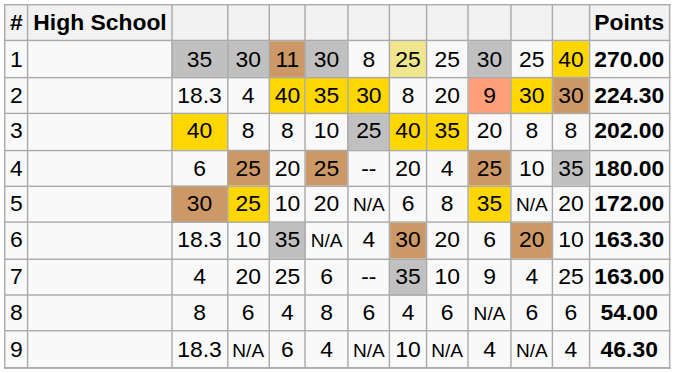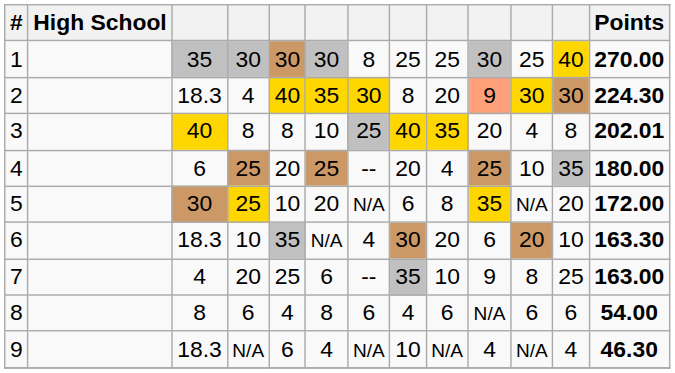 <table class=wikitable style="text-align:center;">
 <tr>
 <th>#</th>
 <th>High School</th>
 <th></th>
 <th></th>
 <th></th>
 <th></th>
 <th></th>
 <th></th>
 <th></th>
 <th></th>
 <th></th>
 <th></th>
 <th>Points</th>
 </tr>
 <tr>
 <td>1</td>
 <td align=left><strong></strong></td>
 <td bgcolor=silver>35</td>
 <td bgcolor=silver>30</td>
-<td bgcolor=CC9966>11</td>
+<td bgcolor=CC9966>30</td>
 <td bgcolor=silver>30</td>
 <td>8</td>
-<td style="background: khaki;">25</td>
+<td>25</td>
 <td>25</td>
 <td bgcolor=silver>30</td>
 <td>25</td>
 <td bgcolor=gold>40</td>
 <td><strong>270.00</strong></td>
 </tr>
 <tr>
 <td>2</td>
 <td align=left></td>
 <td>18.3</td>
 <td>4</td>
 <td bgcolor=gold>40</td>
 <td bgcolor=gold>35</td>
 <td bgcolor=gold>30</td>
 <td>8</td>
 <td>20</td>
 <td style="background: lightsalmon;">9</td>
 <td bgcolor=gold>30</td>
 <td bgcolor=CC9966>30</td>
 <td><strong>224.30</strong></td>
 </tr>
 <tr>
 <td>3</td>
 <td align=left></td>
 <td bgcolor=gold>40</td>
 <td>8</td>
 <td>8</td>
 <td>10</td>
 <td bgcolor=silver>25</td>
 <td bgcolor=gold>40</td>
 <td bgcolor=gold>35</td>
 <td>20</td>
+<td>4</td>
 <td>8</td>
-<td>8</td>
-<td><strong>202.00</strong></td>
+<td><strong>202.01</strong></td>
 </tr>
 <tr>
 <td>4</td>
 <td align=left></td>
 <td>6</td>
 <td bgcolor=CC9966>25</td>
 <td>20</td>
 <td bgcolor=CC9966>25</td>
 <td>--</td>
 <td>20</td>
 <td>4</td>
 <td bgcolor=CC9966>25</td>
 <td>10</td>
 <td bgcolor=silver>35</td>
 <td><strong>180.00</strong></td>
 </tr>
 <tr>
 <td>5</td>
 <td align=left></td>
 <td bgcolor=CC9966>30</td>
 <td bgcolor=gold>25</td>
 <td>10</td>
 <td>20</td>
 <td><small>N/A</small></td>
 <td>6</td>
 <td>8</td>
 <td bgcolor=gold>35</td>
 <td><small>N/A</small></td>
 <td>20</td>
 <td><strong>172.00</strong></td>
 </tr>
 <tr>
 <td>6</td>
 <td align=left></td>
 <td>18.3</td>
 <td>10</td>
 <td bgcolor=silver>35</td>
 <td><small>N/A</small></td>
 <td>4</td>
 <td bgcolor=CC9966>30</td>
 <td>20</td>
 <td>6</td>
 <td bgcolor=CC9966>20</td>
 <td>10</td>
 <td><strong>163.30</strong></td>
 </tr>
 <tr>
 <td>7</td>
 <td align=left></td>
 <td>4</td>
 <td>20</td>
 <td>25</td>
 <td>6</td>
 <td>--</td>
 <td bgcolor=silver>35</td>
 <td>10</td>
 <td>9</td>
-<td>4</td>
+<td>8</td>
 <td>25</td>
 <td><strong>163.00</strong></td>
 </tr>
 <tr>
 <td>8</td>
 <td align=left></td>
 <td>8</td>
 <td>6</td>
 <td>4</td>
 <td>8</td>
 <td>6</td>
 <td>4</td>
 <td>6</td>
 <td><small>N/A</small></td>
 <td>6</td>
 <td>6</td>
 <td><strong>54.00</strong></td>
 </tr>
 <tr>
 <td>9</td>
 <td align=left></td>
 <td>18.3</td>
 <td><small>N/A</small></td>
 <td>6</td>
 <td>4</td>
 <td><small>N/A</small></td>
 <td>10</td>
 <td><small>N/A</small></td>
 <td>4</td>
 <td><small>N/A</small></td>
 <td>4</td>
 <td><strong>46.30</strong></td>
 </tr>
 <tr>
 </tr>
 </table>
